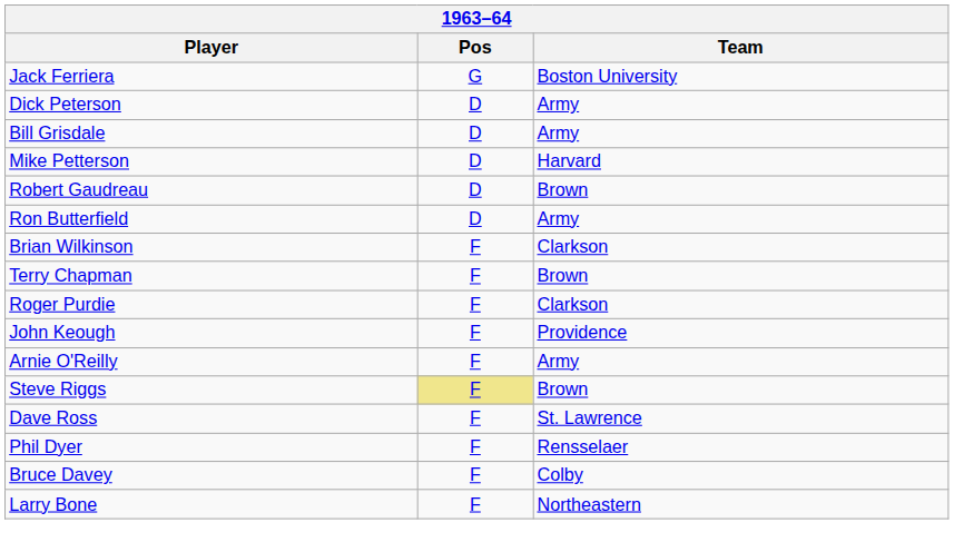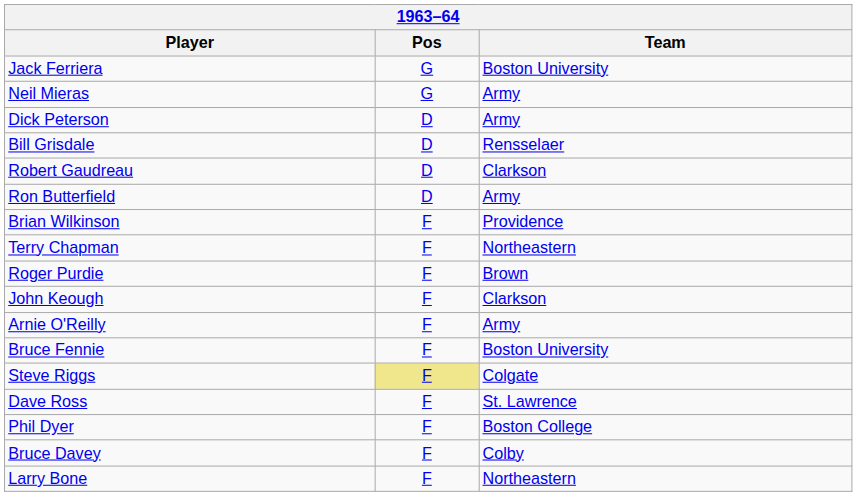 <table class="wikitable" width=95%>
 <tr>
 <th colspan=3><a href='#'>1963–64</a></th>
 </tr>
 <tr>
 <th>Player</th>
 <th>Pos</th>
 <th>Team</th>
 </tr>
 <tr>
 <td><a href='#'>Jack Ferriera</a></td>
 <td align=center><a href='#'>G</a></td>
 <td><a href='#'>Boston University</a></td>
 </tr>
 <tr>
+<td><a href='#'>Neil Mieras</a></td>
+<td align=center><a href='#'>G</a></td>
+<td><a href='#'>Army</a></td>
+</tr>
+<tr>
 <td><a href='#'>Dick Peterson</a></td>
 <td align=center><a href='#'>D</a></td>
 <td><a href='#'>Army</a></td>
 </tr>
 <tr>
 <td><a href='#'>Bill Grisdale</a></td>
 <td align=center><a href='#'>D</a></td>
-<td><a href='#'>Army</a></td>
-</tr>
-<tr>
-<td><a href='#'>Mike Petterson</a></td>
-<td align=center><a href='#'>D</a></td>
-<td><a href='#'>Harvard</a></td>
+<td><a href='#'>Rensselaer</a></td>
 </tr>
 <tr>
 <td><a href='#'>Robert Gaudreau</a></td>
 <td align=center><a href='#'>D</a></td>
-<td><a href='#'>Brown</a></td>
+<td><a href='#'>Clarkson</a></td>
 </tr>
 <tr>
 <td><a href='#'>Ron Butterfield</a></td>
 <td align=center><a href='#'>D</a></td>
 <td><a href='#'>Army</a></td>
 </tr>
 <tr>
 <td><a href='#'>Brian Wilkinson</a></td>
 <td align=center><a href='#'>F</a></td>
-<td><a href='#'>Clarkson</a></td>
+<td><a href='#'>Providence</a></td>
 </tr>
 <tr>
 <td><a href='#'>Terry Chapman</a></td>
 <td align=center><a href='#'>F</a></td>
-<td><a href='#'>Brown</a></td>
+<td><a href='#'>Northeastern</a></td>
 </tr>
 <tr>
 <td><a href='#'>Roger Purdie</a></td>
 <td align=center><a href='#'>F</a></td>
-<td><a href='#'>Clarkson</a></td>
+<td><a href='#'>Brown</a></td>
 </tr>
 <tr>
 <td><a href='#'>John Keough</a></td>
 <td align=center><a href='#'>F</a></td>
-<td><a href='#'>Providence</a></td>
+<td><a href='#'>Clarkson</a></td>
 </tr>
 <tr>
 <td><a href='#'>Arnie O'Reilly</a></td>
 <td align=center><a href='#'>F</a></td>
 <td><a href='#'>Army</a></td>
 </tr>
 <tr>
+<td><a href='#'>Bruce Fennie</a></td>
+<td align=center><a href='#'>F</a></td>
+<td><a href='#'>Boston University</a></td>
+</tr>
+<tr>
 <td><a href='#'>Steve Riggs</a></td>
 <td align=center style="background: khaki;"><a href='#'>F</a></td>
-<td><a href='#'>Brown</a></td>
+<td><a href='#'>Colgate</a></td>
 </tr>
 <tr>
 <td><a href='#'>Dave Ross</a></td>
 <td align=center><a href='#'>F</a></td>
 <td><a href='#'>St. Lawrence</a></td>
 </tr>
 <tr>
 <td><a href='#'>Phil Dyer</a></td>
 <td align=center><a href='#'>F</a></td>
-<td><a href='#'>Rensselaer</a></td>
+<td><a href='#'>Boston College</a></td>
 </tr>
 <tr>
 <td><a href='#'>Bruce Davey</a></td>
 <td align=center><a href='#'>F</a></td>
 <td><a href='#'>Colby</a></td>
 </tr>
 <tr>
 <td><a href='#'>Larry Bone</a></td>
 <td align=center><a href='#'>F</a></td>
 <td><a href='#'>Northeastern</a></td>
 </tr>
 </table>
